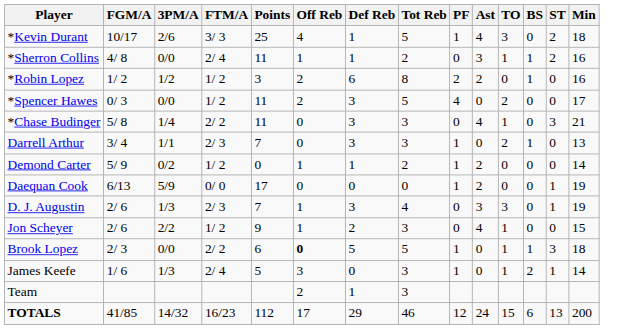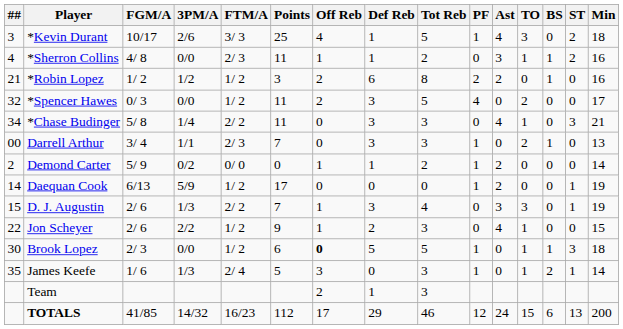 <table class="wikitable sortable">
 <tr>
+<th>##</th>
 <th>Player</th>
 <th>FGM/A</th>
 <th>3PM/A</th>
 <th>FTM/A</th>
 <th>Points</th>
 <th>Off Reb</th>
 <th>Def Reb</th>
 <th>Tot Reb</th>
 <th>PF</th>
 <th>Ast</th>
 <th>TO</th>
 <th>BS</th>
 <th>ST</th>
 <th>Min</th>
 </tr>
 <tr>
+<td>3</td>
 <td>*<a href='#'>Kevin Durant</a></td>
 <td>10/17</td>
 <td>2/6</td>
 <td>3/ 3</td>
 <td>25</td>
 <td>4</td>
 <td>1</td>
 <td>5</td>
 <td>1</td>
 <td>4</td>
 <td>3</td>
 <td>0</td>
 <td>2</td>
 <td>18</td>
 </tr>
 <tr>
+<td>4</td>
 <td>*<a href='#'>Sherron Collins</a></td>
 <td>4/ 8</td>
 <td>0/0</td>
-<td>2/ 4</td>
+<td>2/ 3</td>
 <td>11</td>
 <td>1</td>
 <td>1</td>
 <td>2</td>
 <td>0</td>
 <td>3</td>
 <td>1</td>
 <td>1</td>
 <td>2</td>
 <td>16</td>
 </tr>
 <tr>
+<td>21</td>
 <td>*<a href='#'>Robin Lopez</a></td>
 <td>1/ 2</td>
 <td>1/2</td>
 <td>1/ 2</td>
 <td>3</td>
 <td>2</td>
 <td>6</td>
 <td>8</td>
 <td>2</td>
 <td>2</td>
 <td>0</td>
 <td>1</td>
 <td>0</td>
 <td>16</td>
 </tr>
 <tr>
+<td>32</td>
 <td>*<a href='#'>Spencer Hawes</a></td>
 <td>0/ 3</td>
 <td>0/0</td>
 <td>1/ 2</td>
 <td>11</td>
 <td>2</td>
 <td>3</td>
 <td>5</td>
 <td>4</td>
 <td>0</td>
 <td>2</td>
 <td>0</td>
 <td>0</td>
 <td>17</td>
 </tr>
 <tr>
+<td>34</td>
 <td>*<a href='#'>Chase Budinger</a></td>
 <td>5/ 8</td>
 <td>1/4</td>
 <td>2/ 2</td>
 <td>11</td>
 <td>0</td>
 <td>3</td>
 <td>3</td>
 <td>0</td>
 <td>4</td>
 <td>1</td>
 <td>0</td>
 <td>3</td>
 <td>21</td>
 </tr>
 <tr>
+<td>00</td>
 <td><a href='#'>Darrell Arthur</a></td>
 <td>3/ 4</td>
 <td>1/1</td>
 <td>2/ 3</td>
 <td>7</td>
 <td>0</td>
 <td>3</td>
 <td>3</td>
 <td>1</td>
 <td>0</td>
 <td>2</td>
 <td>1</td>
 <td>0</td>
 <td>13</td>
 </tr>
 <tr>
+<td>2</td>
 <td><a href='#'>Demond Carter</a></td>
 <td>5/ 9</td>
 <td>0/2</td>
-<td>1/ 2</td>
+<td>0/ 0</td>
 <td>0</td>
 <td>1</td>
 <td>1</td>
 <td>2</td>
 <td>1</td>
 <td>2</td>
 <td>0</td>
 <td>0</td>
 <td>0</td>
 <td>14</td>
 </tr>
 <tr>
+<td>14</td>
 <td><a href='#'>Daequan Cook</a></td>
 <td>6/13</td>
 <td>5/9</td>
-<td>0/ 0</td>
+<td>1/ 2</td>
 <td>17</td>
 <td>0</td>
 <td>0</td>
 <td>0</td>
 <td>1</td>
 <td>2</td>
 <td>0</td>
 <td>0</td>
 <td>1</td>
 <td>19</td>
 </tr>
 <tr>
+<td>15</td>
 <td><a href='#'>D. J. Augustin</a></td>
 <td>2/ 6</td>
 <td>1/3</td>
-<td>2/ 3</td>
+<td>2/ 2</td>
 <td>7</td>
 <td>1</td>
 <td>3</td>
 <td>4</td>
 <td>0</td>
 <td>3</td>
 <td>3</td>
 <td>0</td>
 <td>1</td>
 <td>19</td>
 </tr>
 <tr>
+<td>22</td>
 <td><a href='#'>Jon Scheyer</a></td>
 <td>2/ 6</td>
 <td>2/2</td>
 <td>1/ 2</td>
 <td>9</td>
 <td>1</td>
 <td>2</td>
 <td>3</td>
 <td>0</td>
 <td>4</td>
 <td>1</td>
 <td>0</td>
 <td>0</td>
 <td>15</td>
 </tr>
 <tr>
+<td>30</td>
 <td><a href='#'>Brook Lopez</a></td>
 <td>2/ 3</td>
 <td>0/0</td>
-<td>2/ 2</td>
+<td>1/ 2</td>
 <td>6</td>
 <td><strong>0</strong></td>
 <td>5</td>
 <td>5</td>
 <td>1</td>
 <td>0</td>
 <td>1</td>
 <td>1</td>
 <td>3</td>
 <td>18</td>
 </tr>
 <tr>
+<td>35</td>
 <td>James Keefe</td>
 <td>1/ 6</td>
 <td>1/3</td>
 <td>2/ 4</td>
 <td>5</td>
 <td>3</td>
 <td>0</td>
 <td>3</td>
 <td>1</td>
 <td>0</td>
 <td>1</td>
 <td>2</td>
 <td>1</td>
 <td>14</td>
 </tr>
 <tr>
+<td></td>
 <td>Team</td>
 <td></td>
 <td></td>
 <td></td>
 <td></td>
 <td>2</td>
 <td>1</td>
 <td>3</td>
 <td></td>
 <td></td>
 <td></td>
 <td></td>
 <td></td>
 <td></td>
 </tr>
 <tr>
+<td></td>
 <td><strong>TOTALS</strong></td>
 <td>41/85</td>
 <td>14/32</td>
 <td>16/23</td>
 <td>112</td>
 <td>17</td>
 <td>29</td>
 <td>46</td>
 <td>12</td>
 <td>24</td>
 <td>15</td>
 <td>6</td>
 <td>13</td>
 <td>200</td>
 </tr>
 </table>
